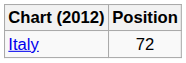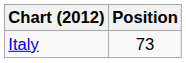 <table class = "wikitable sortable">
 <tr>
 <th>Chart (2012)</th>
 <th>Position</th>
 </tr>
 <tr>
 <td><a href='#'>Italy</a></td>
-<td align="center">72</td>
+<td align="center">73</td>
 </tr>
 </table>
